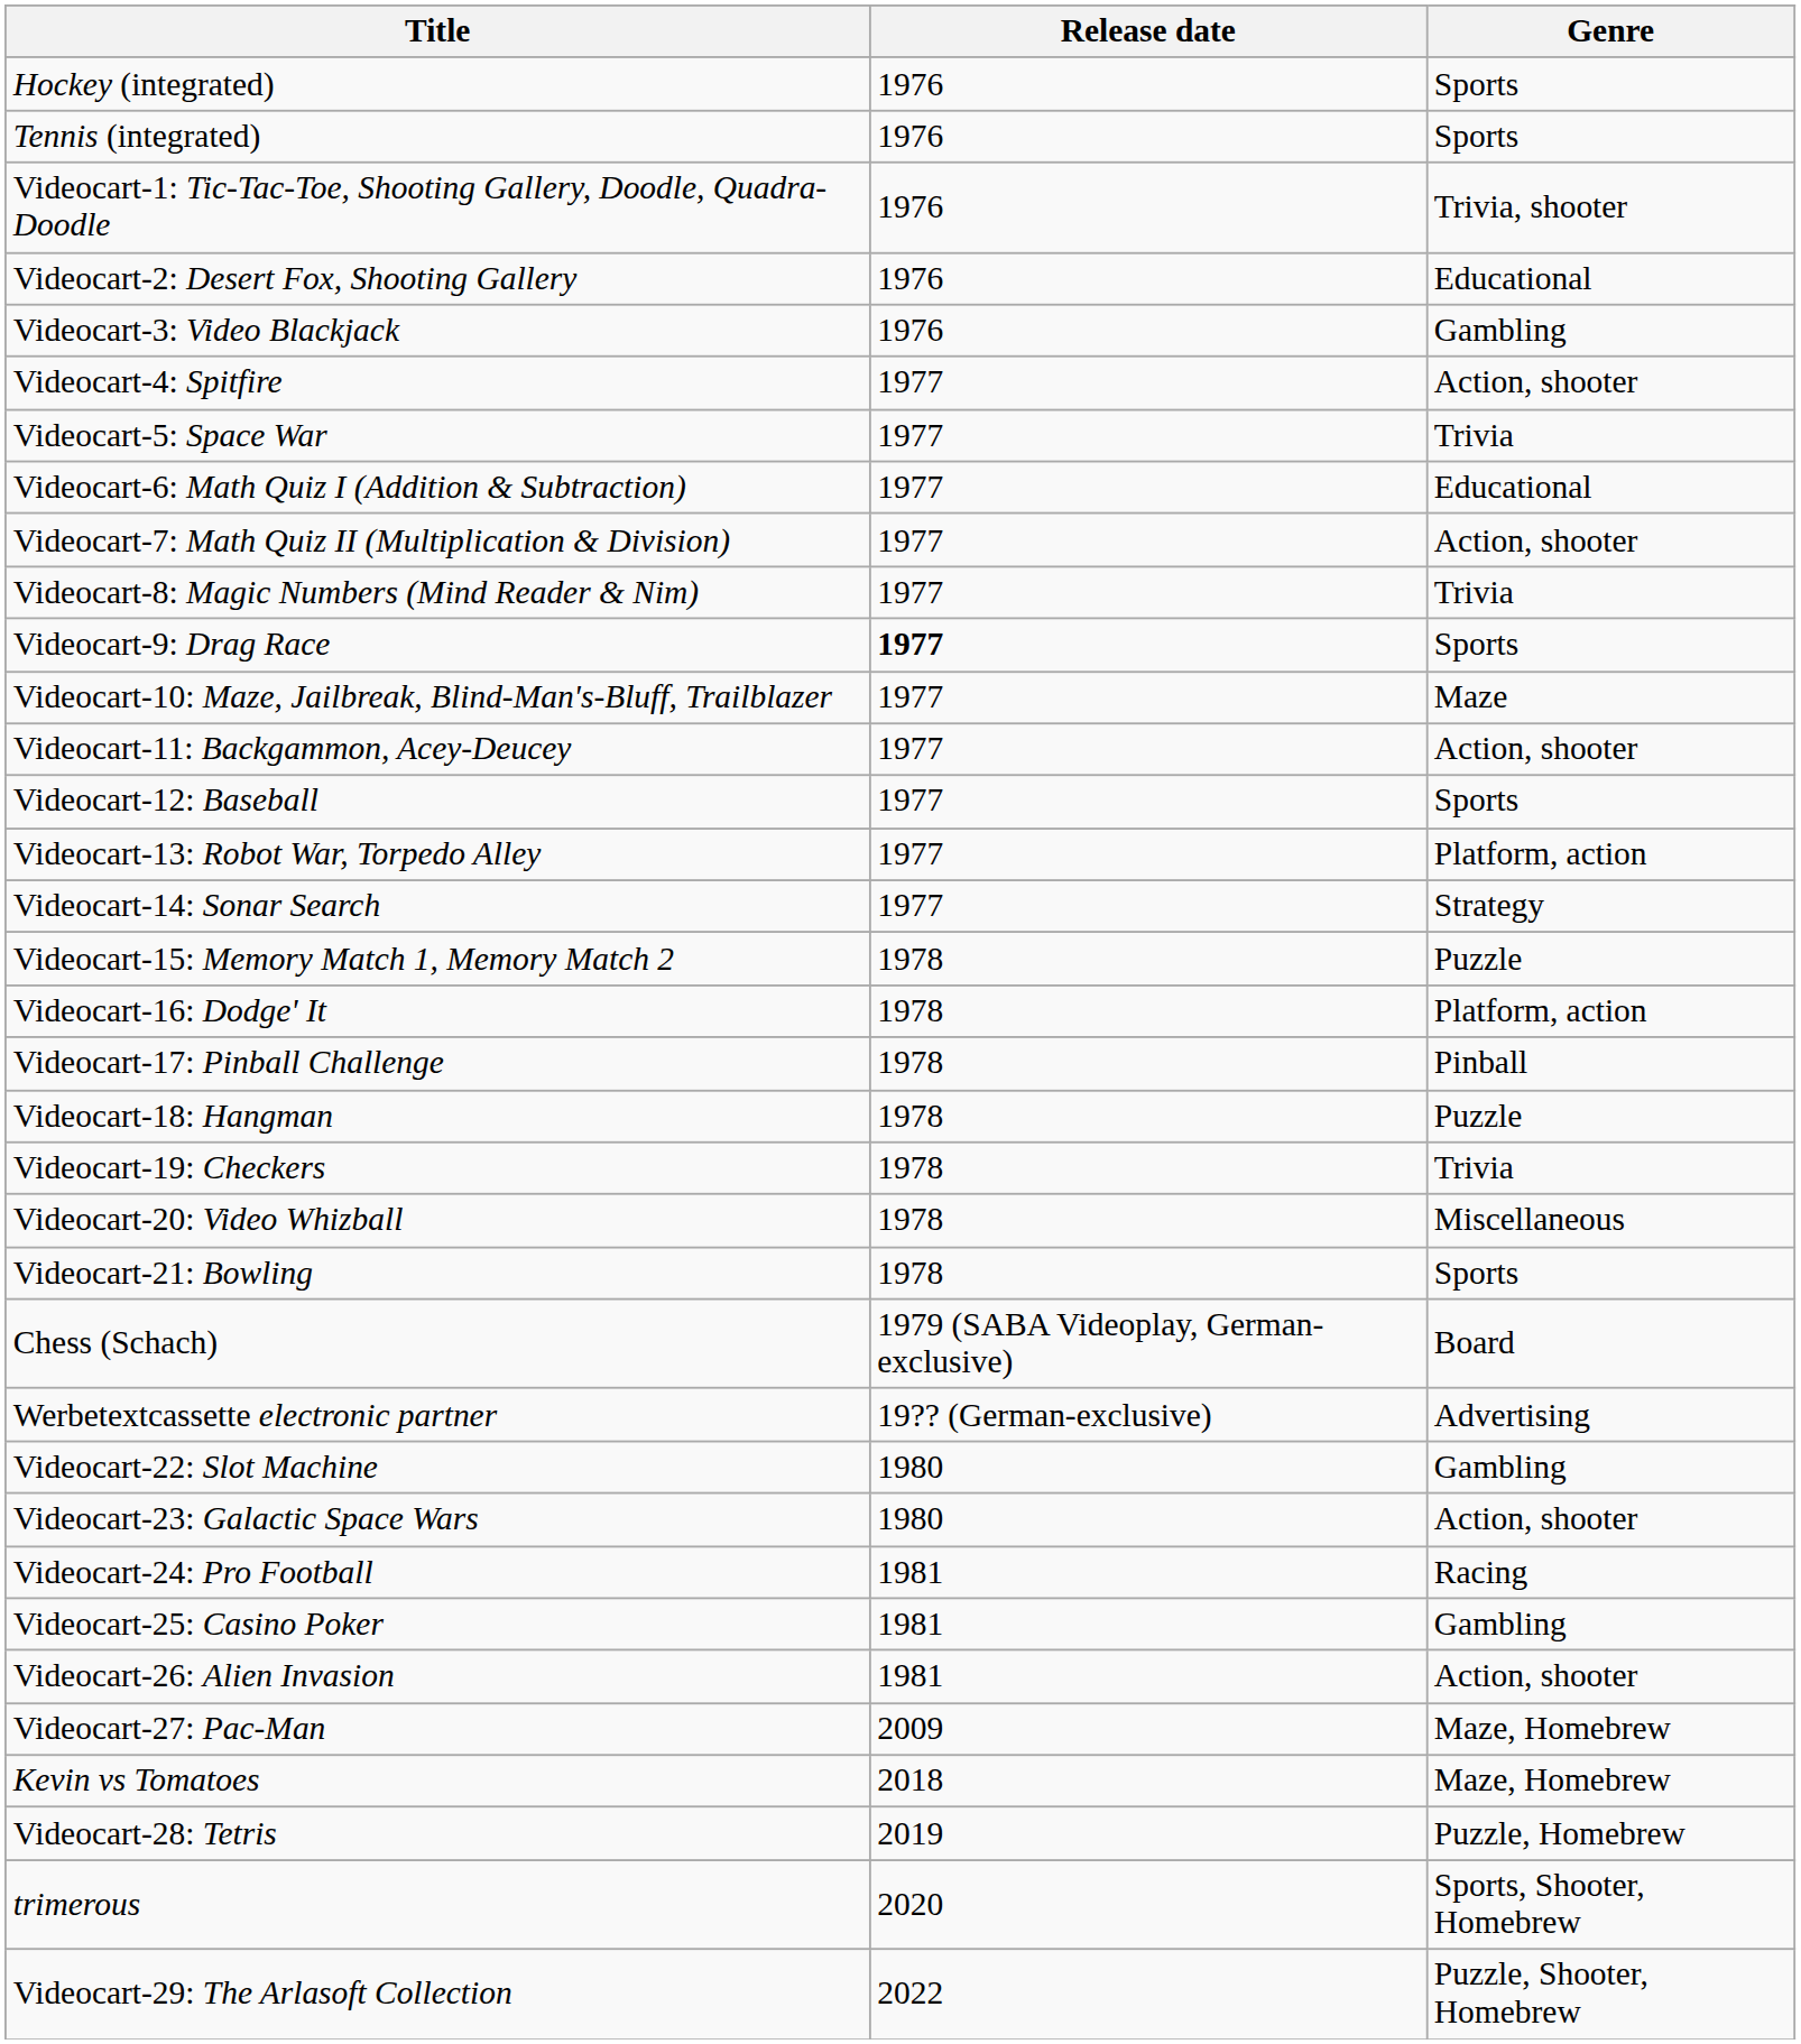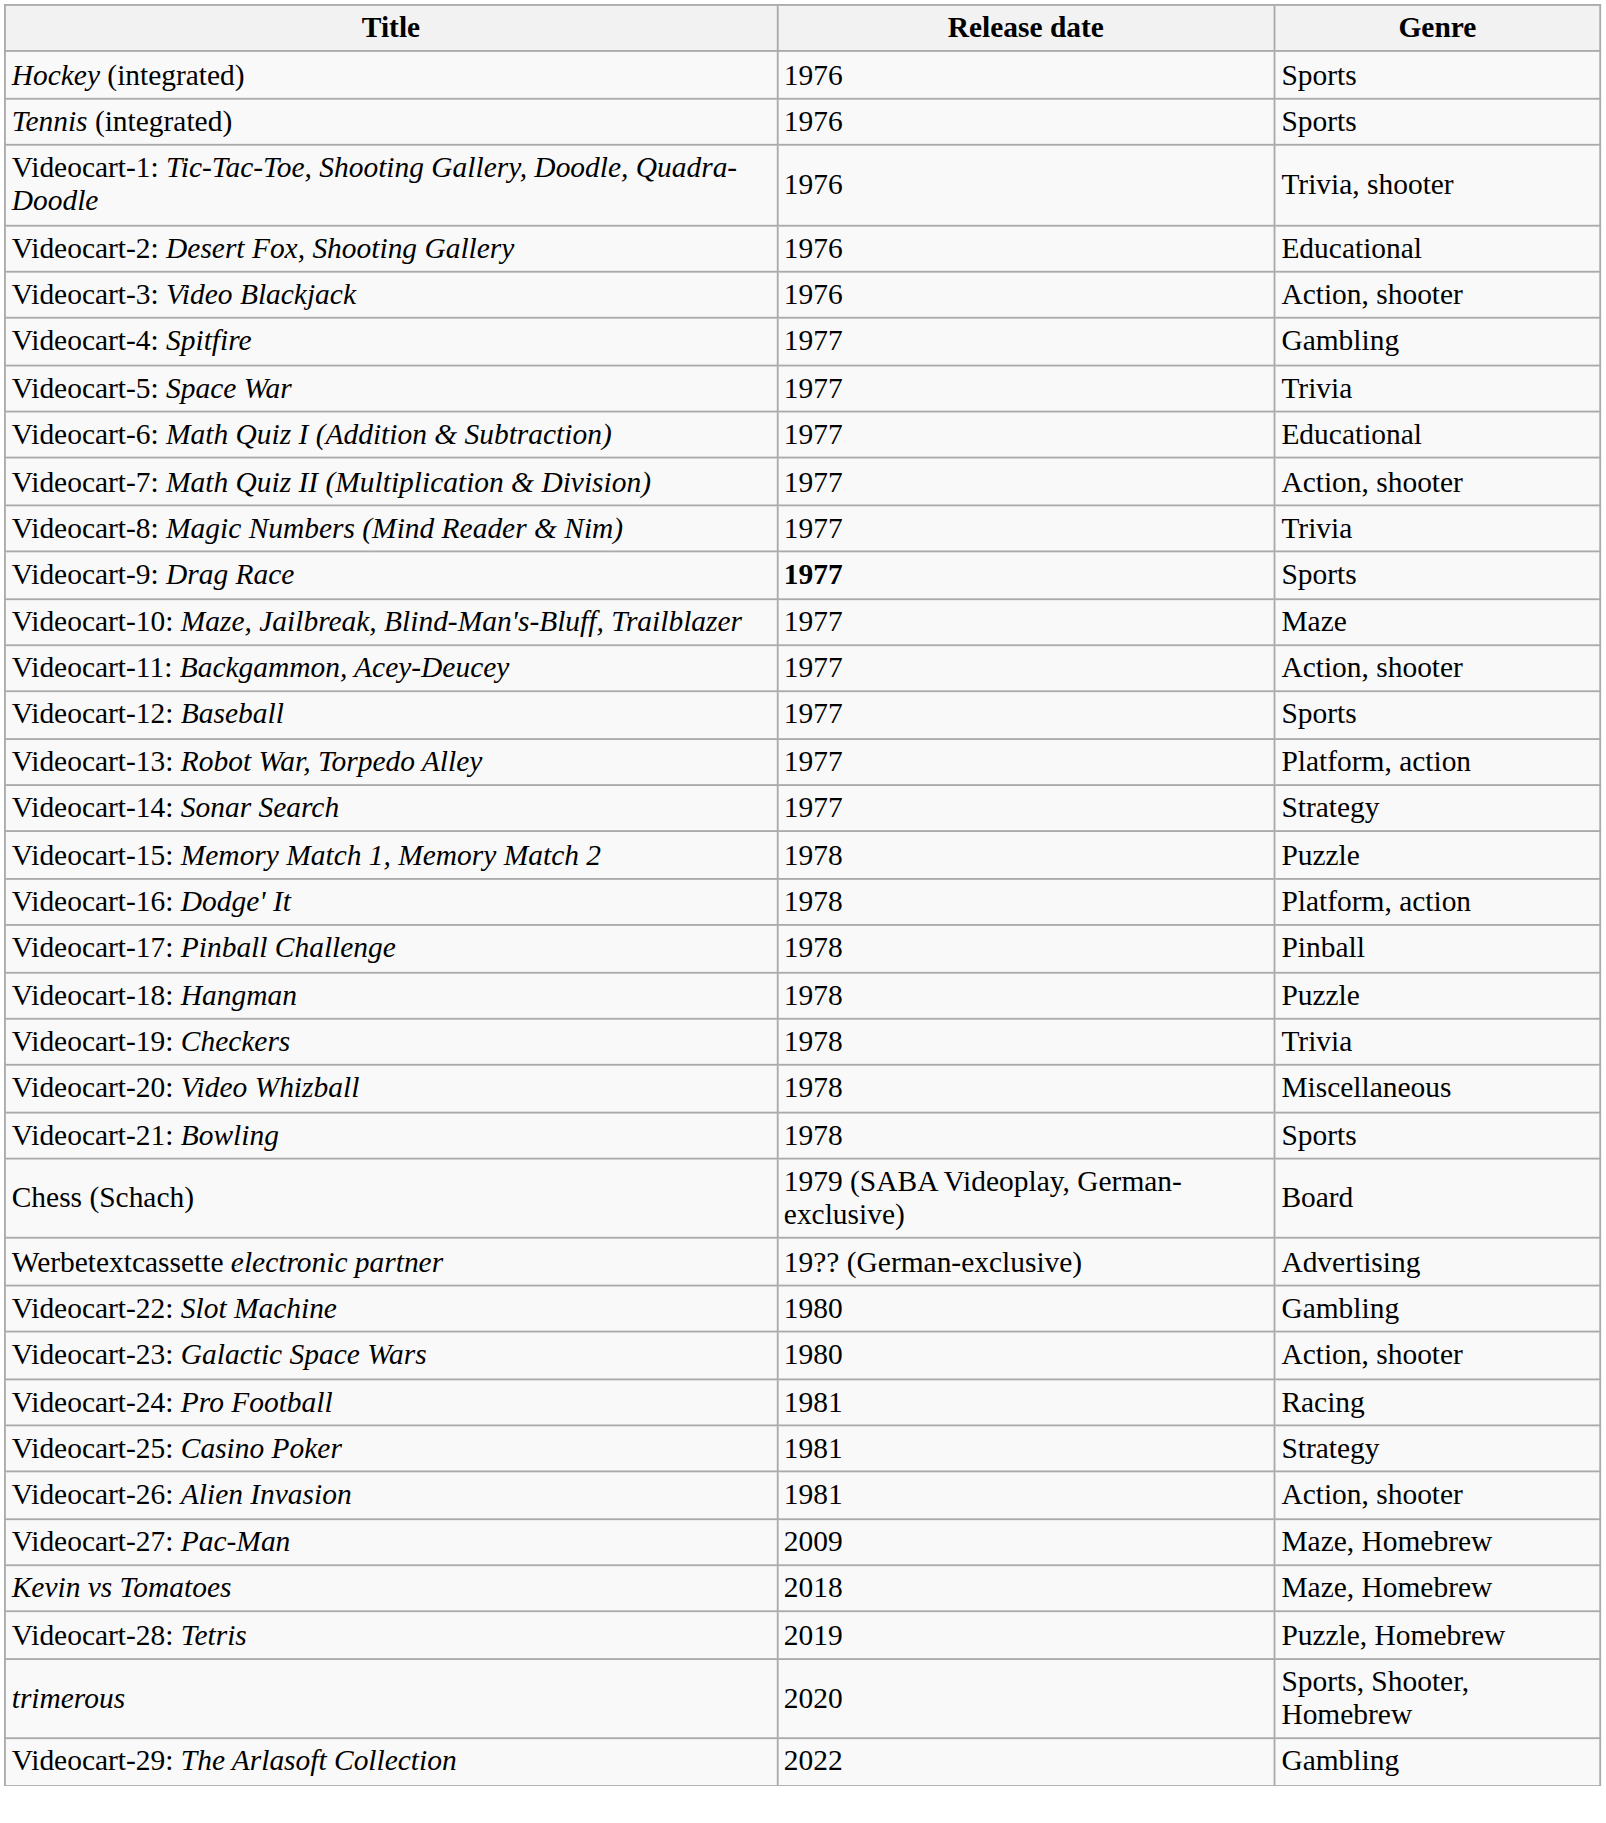 <table class="wikitable sortable">
 <tr>
 <th>Title</th>
 <th>Release date</th>
 <th>Genre</th>
 </tr>
 <tr>
 <td><em>Hockey</em> (integrated)</td>
 <td>1976</td>
 <td>Sports</td>
 </tr>
 <tr>
 <td><em>Tennis</em> (integrated)</td>
 <td>1976</td>
 <td>Sports</td>
 </tr>
 <tr>
 <td>Videocart-1: <em>Tic-Tac-Toe, Shooting Gallery, Doodle, Quadra-Doodle</em></td>
 <td>1976</td>
 <td>Trivia, shooter</td>
 </tr>
 <tr>
 <td>Videocart-2: <em>Desert Fox, Shooting Gallery</em></td>
 <td>1976</td>
 <td>Educational</td>
 </tr>
 <tr>
 <td>Videocart-3: <em>Video Blackjack</em></td>
 <td>1976</td>
-<td>Gambling</td>
+<td>Action, shooter</td>
 </tr>
 <tr>
 <td>Videocart-4: <em>Spitfire</em></td>
 <td>1977</td>
-<td>Action, shooter</td>
+<td>Gambling</td>
 </tr>
 <tr>
 <td>Videocart-5: <em>Space War</em></td>
 <td>1977</td>
 <td>Trivia</td>
 </tr>
 <tr>
 <td>Videocart-6: <em>Math Quiz I (Addition & Subtraction)</em></td>
 <td>1977</td>
 <td>Educational</td>
 </tr>
 <tr>
 <td>Videocart-7: <em>Math Quiz II (Multiplication & Division)</em></td>
 <td>1977</td>
 <td>Action, shooter</td>
 </tr>
 <tr>
 <td>Videocart-8: <em>Magic Numbers (Mind Reader & Nim)</em></td>
 <td>1977</td>
 <td>Trivia</td>
 </tr>
 <tr>
 <td>Videocart-9: <em>Drag Race</em></td>
 <td><strong>1977</strong></td>
 <td>Sports</td>
 </tr>
 <tr>
 <td>Videocart-10: <em>Maze, Jailbreak, Blind-Man's-Bluff, Trailblazer</em></td>
 <td>1977</td>
 <td>Maze</td>
 </tr>
 <tr>
 <td>Videocart-11: <em>Backgammon, Acey-Deucey</em></td>
 <td>1977</td>
 <td>Action, shooter</td>
 </tr>
 <tr>
 <td>Videocart-12: <em>Baseball</em></td>
 <td>1977</td>
 <td>Sports</td>
 </tr>
 <tr>
 <td>Videocart-13: <em>Robot War, Torpedo Alley</em></td>
 <td>1977</td>
 <td>Platform, action</td>
 </tr>
 <tr>
 <td>Videocart-14: <em>Sonar Search</em></td>
 <td>1977</td>
 <td>Strategy</td>
 </tr>
 <tr>
 <td>Videocart-15: <em>Memory Match 1, Memory Match 2</em></td>
 <td>1978</td>
 <td>Puzzle</td>
 </tr>
 <tr>
 <td>Videocart-16: <em>Dodge' It</em></td>
 <td>1978</td>
 <td>Platform, action</td>
 </tr>
 <tr>
 <td>Videocart-17: <em>Pinball Challenge</em></td>
 <td>1978</td>
 <td>Pinball</td>
 </tr>
 <tr>
 <td>Videocart-18: <em>Hangman</em></td>
 <td>1978</td>
 <td>Puzzle</td>
 </tr>
 <tr>
 <td>Videocart-19: <em>Checkers</em></td>
 <td>1978</td>
 <td>Trivia</td>
 </tr>
 <tr>
 <td>Videocart-20: <em>Video Whizball</em></td>
 <td>1978</td>
 <td>Miscellaneous</td>
 </tr>
 <tr>
 <td>Videocart-21: <em>Bowling</em></td>
 <td>1978</td>
 <td>Sports</td>
 </tr>
 <tr>
 <td>Chess (Schach)</td>
 <td>1979 (SABA Videoplay, German-exclusive)</td>
 <td>Board</td>
 </tr>
 <tr>
 <td>Werbetextcassette <em>electronic partner</em></td>
 <td>19?? (German-exclusive)</td>
 <td>Advertising</td>
 </tr>
 <tr>
 <td>Videocart-22: <em>Slot Machine</em></td>
 <td>1980</td>
 <td>Gambling</td>
 </tr>
 <tr>
 <td>Videocart-23: <em>Galactic Space Wars</em></td>
 <td>1980</td>
 <td>Action, shooter</td>
 </tr>
 <tr>
 <td>Videocart-24: <em>Pro Football</em></td>
 <td>1981</td>
 <td>Racing</td>
 </tr>
 <tr>
 <td>Videocart-25: <em>Casino Poker</em></td>
 <td>1981</td>
-<td>Gambling</td>
+<td>Strategy</td>
 </tr>
 <tr>
 <td>Videocart-26: <em>Alien Invasion</em></td>
 <td>1981</td>
 <td>Action, shooter</td>
 </tr>
 <tr>
 <td>Videocart-27: <em>Pac-Man</em></td>
 <td>2009</td>
 <td>Maze, Homebrew</td>
 </tr>
 <tr>
 <td><em>Kevin vs Tomatoes</em></td>
 <td>2018</td>
 <td>Maze, Homebrew</td>
 </tr>
 <tr>
 <td>Videocart-28: <em>Tetris</em></td>
 <td>2019</td>
 <td>Puzzle, Homebrew</td>
 </tr>
 <tr>
 <td><em>trimerous</em></td>
 <td>2020</td>
 <td>Sports, Shooter, Homebrew</td>
 </tr>
 <tr>
 <td>Videocart-29: <em>The Arlasoft Collection</em></td>
 <td>2022</td>
-<td>Puzzle, Shooter, Homebrew</td>
+<td>Gambling</td>
 </tr>
 </table>
